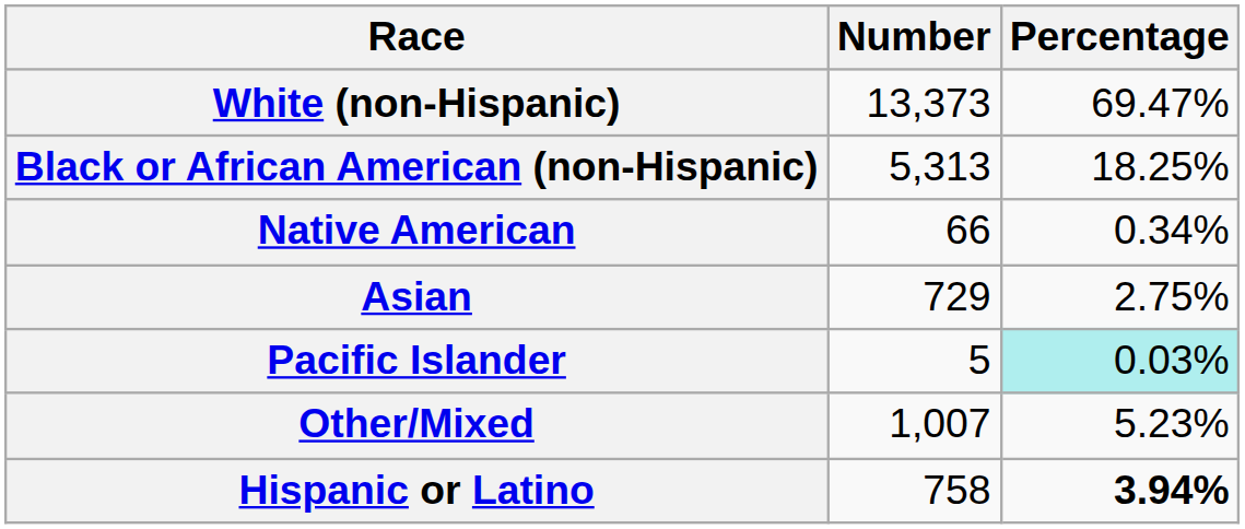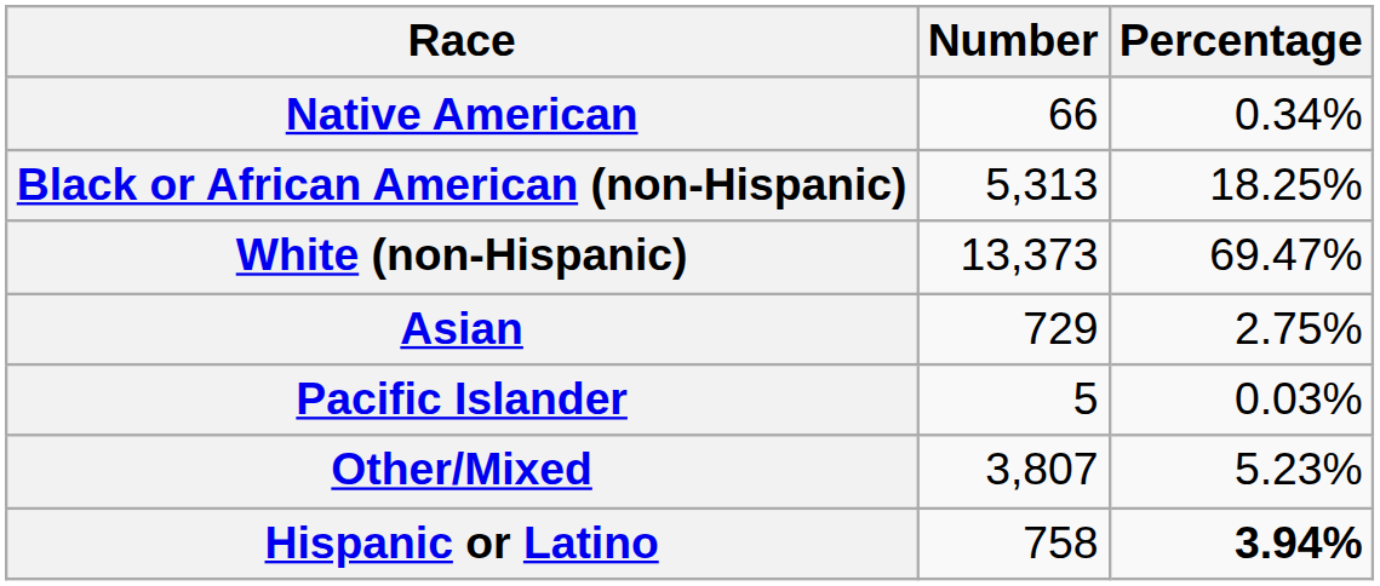 <table class="wikitable" style="text-align:right">
 <tr>
 <th scope="col">Race</th>
 <th scope="col">Number</th>
 <th scope="col">Percentage</th>
 </tr>
 <tr>
-<th scope="row"><a href='#'>White</a> (non-Hispanic)</th>
-<td>13,373</td>
-<td>69.47%</td>
+<th scope="row"><a href='#'>Native American</a></th>
+<td>66</td>
+<td>0.34%</td>
 </tr>
 <tr>
 <th scope="row"><a href='#'>Black or African American</a> (non-Hispanic)</th>
 <td>5,313</td>
 <td>18.25%</td>
 </tr>
 <tr>
-<th scope="row"><a href='#'>Native American</a></th>
-<td>66</td>
-<td>0.34%</td>
+<th scope="row"><a href='#'>White</a> (non-Hispanic)</th>
+<td>13,373</td>
+<td>69.47%</td>
 </tr>
 <tr>
 <th scope="row"><a href='#'>Asian</a></th>
 <td>729</td>
 <td>2.75%</td>
 </tr>
 <tr>
 <th scope="row"><a href='#'>Pacific Islander</a></th>
 <td>5</td>
-<td style="background: paleturquoise;">0.03%</td>
+<td>0.03%</td>
 </tr>
 <tr>
 <th scope="row"><a href='#'>Other/Mixed</a></th>
-<td>1,007</td>
+<td>3,807</td>
 <td>5.23%</td>
 </tr>
 <tr>
 <th scope="row"><a href='#'>Hispanic</a> or <a href='#'>Latino</a></th>
 <td>758</td>
 <td><strong>3.94%</strong></td>
 </tr>
 </table>
